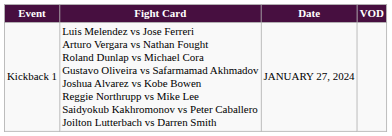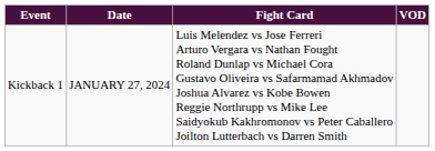 <table class="sortable wikitable succession-box" style="font-size:90%;">
 <tr>
 <th scope="col" style="background:#470f40; color:white;">Event</th>
+<th scope="col" style="background:#470f40; color:white;">Date</th>
 <th scope="col" style="background:#470f40; color:white;">Fight Card</th>
-<th scope="col" style="background:#470f40; color:white;">Date</th>
 <th scope="col" style="background:#470f40; color:white;">VOD</th>
 </tr>
 <tr>
 <td>Kickback 1</td>
+<td>JANUARY 27, 2024</td>
 <td>Luis Melendez vs Jose Ferreri<br>Arturo Vergara vs Nathan Fought<br>Roland Dunlap vs Michael Cora<br>Gustavo Oliveira vs Safarmamad Akhmadov<br>Joshua Alvarez vs Kobe Bowen<br>Reggie Northrupp vs Mike Lee<br>Saidyokub Kakhromonov vs Peter Caballero<br>Joilton Lutterbach vs Darren Smith</td>
-<td>JANUARY 27, 2024</td>
 <td></td>
 </tr>
 </table>
